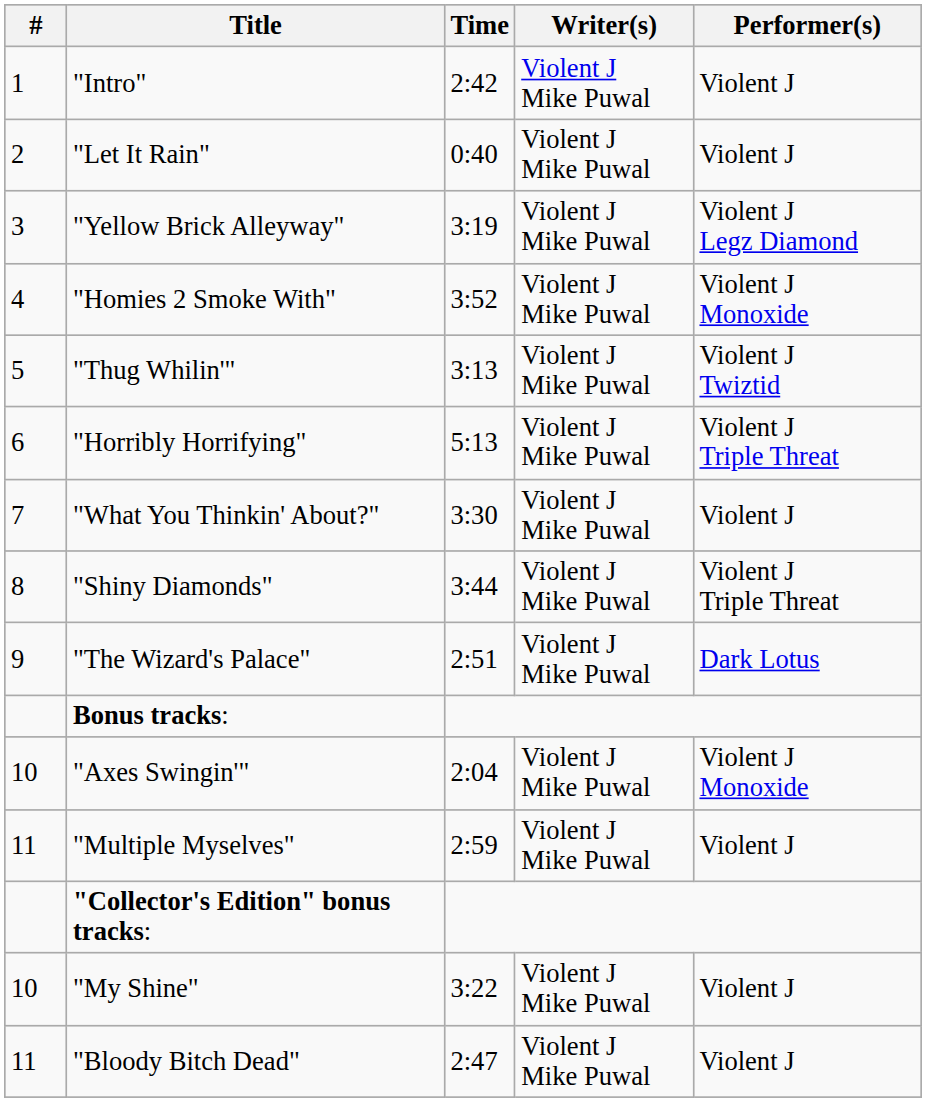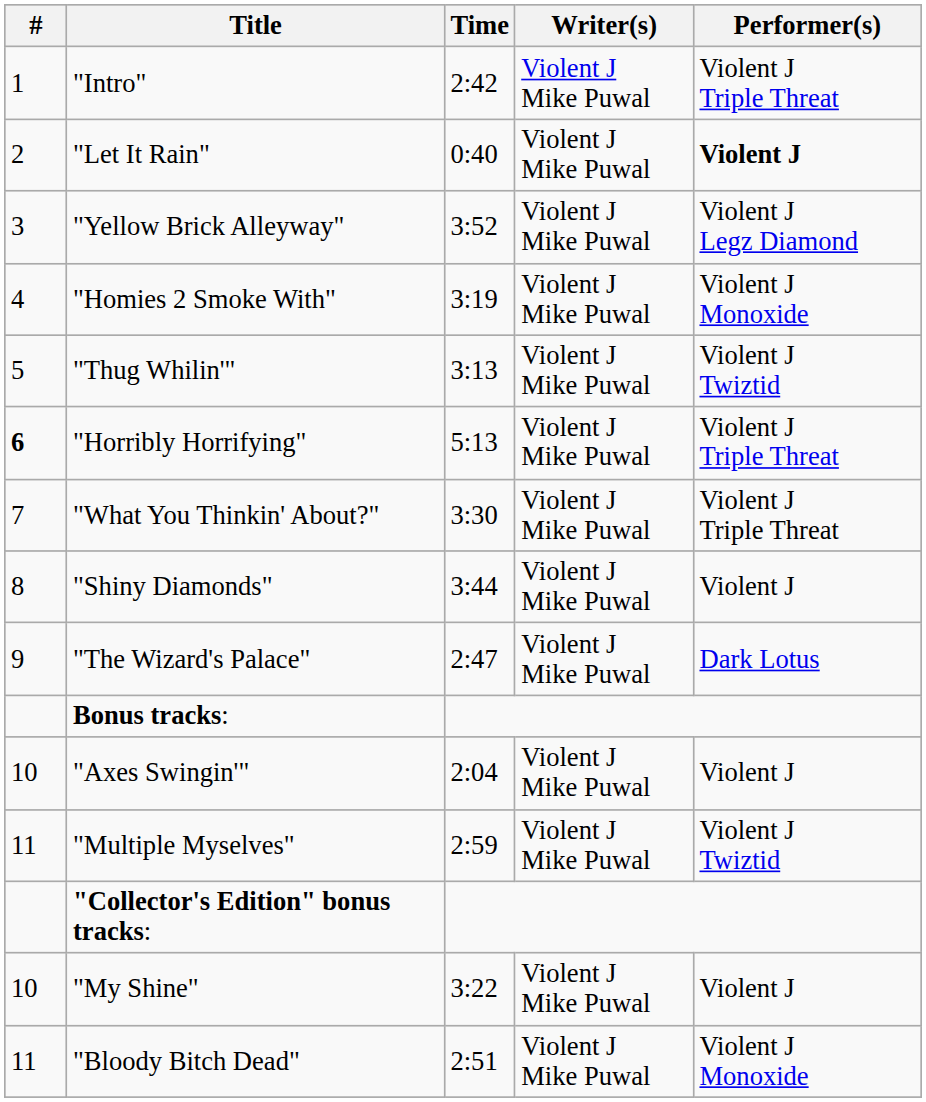 <table class="wikitable">
 <tr>
 <th align="center" width="30">#</th>
 <th align="center" width="220">Title</th>
 <th align="center" width="20">Time</th>
 <th align="center" width="100">Writer(s)</th>
 <th align="center" width="130">Performer(s)</th>
 </tr>
 <tr>
 <td>1</td>
 <td>"Intro"</td>
 <td>2:42</td>
 <td><a href='#'>Violent J</a><br>Mike Puwal</td>
-<td>Violent J</td>
+<td>Violent J<br><a href='#'>Triple Threat</a></td>
 </tr>
 <tr>
 <td>2</td>
 <td>"Let It Rain"</td>
 <td>0:40</td>
 <td>Violent J<br>Mike Puwal</td>
-<td>Violent J</td>
+<td><strong>Violent J</strong></td>
 </tr>
 <tr>
 <td>3</td>
 <td>"Yellow Brick Alleyway"</td>
-<td>3:19</td>
+<td>3:52</td>
 <td>Violent J<br>Mike Puwal</td>
 <td>Violent J<br><a href='#'>Legz Diamond</a></td>
 </tr>
 <tr>
 <td>4</td>
 <td>"Homies 2 Smoke With"</td>
-<td>3:52</td>
+<td>3:19</td>
 <td>Violent J<br>Mike Puwal</td>
 <td>Violent J<br><a href='#'>Monoxide</a></td>
 </tr>
 <tr>
 <td>5</td>
 <td>"Thug Whilin'"</td>
 <td>3:13</td>
 <td>Violent J<br>Mike Puwal</td>
 <td>Violent J<br><a href='#'>Twiztid</a></td>
 </tr>
 <tr>
-<td>6</td>
+<td><strong>6</strong></td>
 <td>"Horribly Horrifying"</td>
 <td>5:13</td>
 <td>Violent J<br>Mike Puwal</td>
 <td>Violent J<br><a href='#'>Triple Threat</a></td>
 </tr>
 <tr>
 <td>7</td>
 <td>"What You Thinkin' About?"</td>
 <td>3:30</td>
 <td>Violent J<br>Mike Puwal</td>
-<td>Violent J</td>
+<td>Violent J<br>Triple Threat</td>
 </tr>
 <tr>
 <td>8</td>
 <td>"Shiny Diamonds"</td>
 <td>3:44</td>
 <td>Violent J<br>Mike Puwal</td>
-<td>Violent J<br>Triple Threat</td>
+<td>Violent J</td>
 </tr>
 <tr>
 <td>9</td>
 <td>"The Wizard's Palace"</td>
-<td>2:51</td>
+<td>2:47</td>
 <td>Violent J<br>Mike Puwal</td>
 <td><a href='#'>Dark Lotus</a></td>
 </tr>
 <tr>
 <td></td>
 <td><strong>Bonus tracks</strong>:</td>
 </tr>
 <tr>
 <td>10</td>
 <td>"Axes Swingin'"</td>
 <td>2:04</td>
 <td>Violent J<br>Mike Puwal</td>
-<td>Violent J<br><a href='#'>Monoxide</a></td>
+<td>Violent J</td>
 </tr>
 <tr>
 <td>11</td>
 <td>"Multiple Myselves"</td>
 <td>2:59</td>
 <td>Violent J<br>Mike Puwal</td>
-<td>Violent J</td>
+<td>Violent J<br><a href='#'>Twiztid</a></td>
 </tr>
 <tr>
 <td></td>
 <td><strong>"Collector's Edition" bonus tracks</strong>:</td>
 </tr>
 <tr>
 <td>10</td>
 <td>"My Shine"</td>
 <td>3:22</td>
 <td>Violent J<br>Mike Puwal</td>
 <td>Violent J</td>
 </tr>
 <tr>
 <td>11</td>
 <td>"Bloody Bitch Dead"</td>
-<td>2:47</td>
+<td>2:51</td>
 <td>Violent J<br>Mike Puwal</td>
-<td>Violent J</td>
+<td>Violent J<br><a href='#'>Monoxide</a></td>
 </tr>
 </table>
